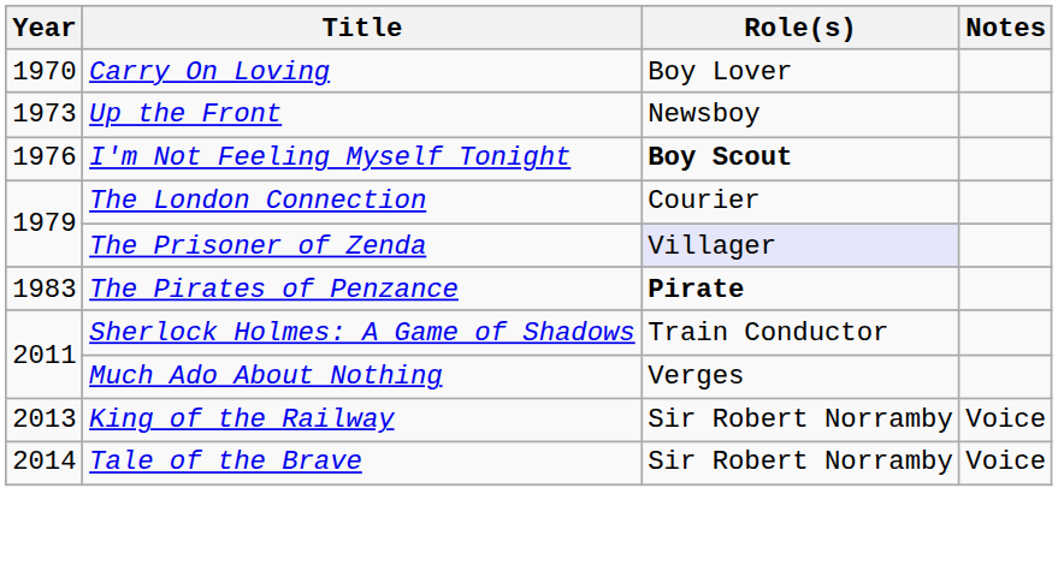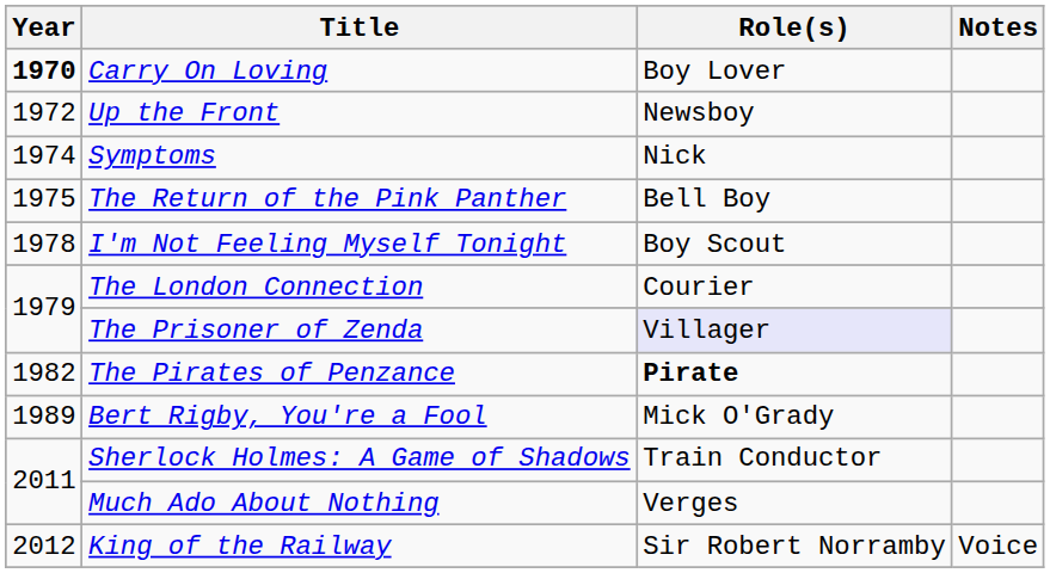 <table class="wikitable">
 <tr>
 <th>Year</th>
 <th>Title</th>
 <th>Role(s)</th>
 <th>Notes</th>
 </tr>
 <tr>
-<td>1970</td>
+<td><strong>1970</strong></td>
 <td><em><a href='#'>Carry On Loving</a></em></td>
 <td>Boy Lover</td>
 <td></td>
 </tr>
 <tr>
-<td>1973</td>
+<td>1972</td>
 <td><em><a href='#'>Up the Front</a></em></td>
 <td>Newsboy</td>
 <td></td>
 </tr>
 <tr>
-<td>1976</td>
+<td>1974</td>
+<td><em><a href='#'>Symptoms</a></em></td>
+<td>Nick</td>
+<td></td>
+</tr>
+<tr>
+<td>1975</td>
+<td><em><a href='#'>The Return of the Pink Panther</a></em></td>
+<td>Bell Boy</td>
+<td></td>
+</tr>
+<tr>
+<td>1978</td>
 <td><em><a href='#'>I'm Not Feeling Myself Tonight</a></em></td>
-<td><strong>Boy Scout</strong></td>
+<td>Boy Scout</td>
 <td></td>
 </tr>
 <tr>
 <td rowspan=2>1979</td>
 <td><em><a href='#'>The London Connection</a></em></td>
 <td>Courier</td>
 <td></td>
 </tr>
 <tr>
 <td><em><a href='#'>The Prisoner of Zenda</a></em></td>
 <td style="background: lavender;">Villager</td>
 <td></td>
 </tr>
 <tr>
-<td>1983</td>
+<td>1982</td>
 <td><em><a href='#'>The Pirates of Penzance</a></em></td>
 <td><strong>Pirate</strong></td>
+<td></td>
+</tr>
+<tr>
+<td>1989</td>
+<td><em><a href='#'>Bert Rigby, You're a Fool</a></em></td>
+<td>Mick O'Grady</td>
 <td></td>
 </tr>
 <tr>
 <td rowspan=2>2011</td>
 <td><em><a href='#'>Sherlock Holmes: A Game of Shadows</a></em></td>
 <td>Train Conductor</td>
 <td></td>
 </tr>
 <tr>
 <td><em><a href='#'>Much Ado About Nothing</a></em></td>
 <td>Verges</td>
 <td></td>
 </tr>
 <tr>
-<td>2013</td>
+<td>2012</td>
 <td><em><a href='#'>King of the Railway</a></em></td>
 <td>Sir Robert Norramby</td>
 <td>Voice</td>
 </tr>
-<tr>
-<td>2014</td>
-<td><em><a href='#'>Tale of the Brave</a></em></td>
-<td>Sir Robert Norramby</td>
-<td>Voice</td>
-</tr>
 </table>
